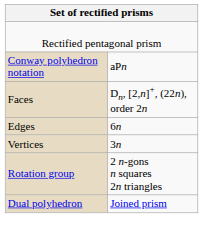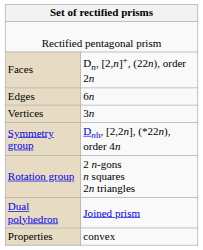 <table class="wikitable" bgcolor="#ffffff" cellpadding="5" align="right" style="margin-left:10px" width="280">
 <tr>
 <th bgcolor=#e7dcc3 colspan=2>Set of rectified prisms</th>
 </tr>
 <tr>
 <td align=center colspan=2><br>Rectified pentagonal prism</td>
-</tr>
-<tr>
-<td bgcolor=#e7dcc3><a href='#'>Conway polyhedron notation</a></td>
-<td>aP<em>n</em></td>
 </tr>
 <tr>
 <td bgcolor=#e7dcc3>Faces</td>
 <td>D<sub><em>n</em></sub>, [2,<em>n</em>]<sup>+</sup>, (22<em>n</em>), order 2<em>n</em></td>
 </tr>
 <tr>
 <td bgcolor=#e7dcc3>Edges</td>
 <td>6<em>n</em></td>
 </tr>
 <tr>
 <td bgcolor=#e7dcc3>Vertices</td>
 <td>3<em>n</em></td>
 </tr>
 <tr>
+<td bgcolor=#e7dcc3><a href='#'>Symmetry group</a></td>
+<td><a href='#'>D<sub><em>n</em>h</sub></a>, [2,2<em>n</em>], (*22<em>n</em>), order 4<em>n</em></td>
+</tr>
+<tr>
 <td bgcolor=#e7dcc3><a href='#'>Rotation group</a></td>
 <td>2 <em>n</em>-gons<br><em>n</em> squares<br>2<em>n</em> triangles</td>
 </tr>
 <tr>
 <td bgcolor=#e7dcc3><a href='#'>Dual polyhedron</a></td>
 <td><a href='#'>Joined prism</a></td>
 </tr>
+<tr>
+<td bgcolor=#e7dcc3>Properties</td>
+<td>convex</td>
+</tr>
 </table>
